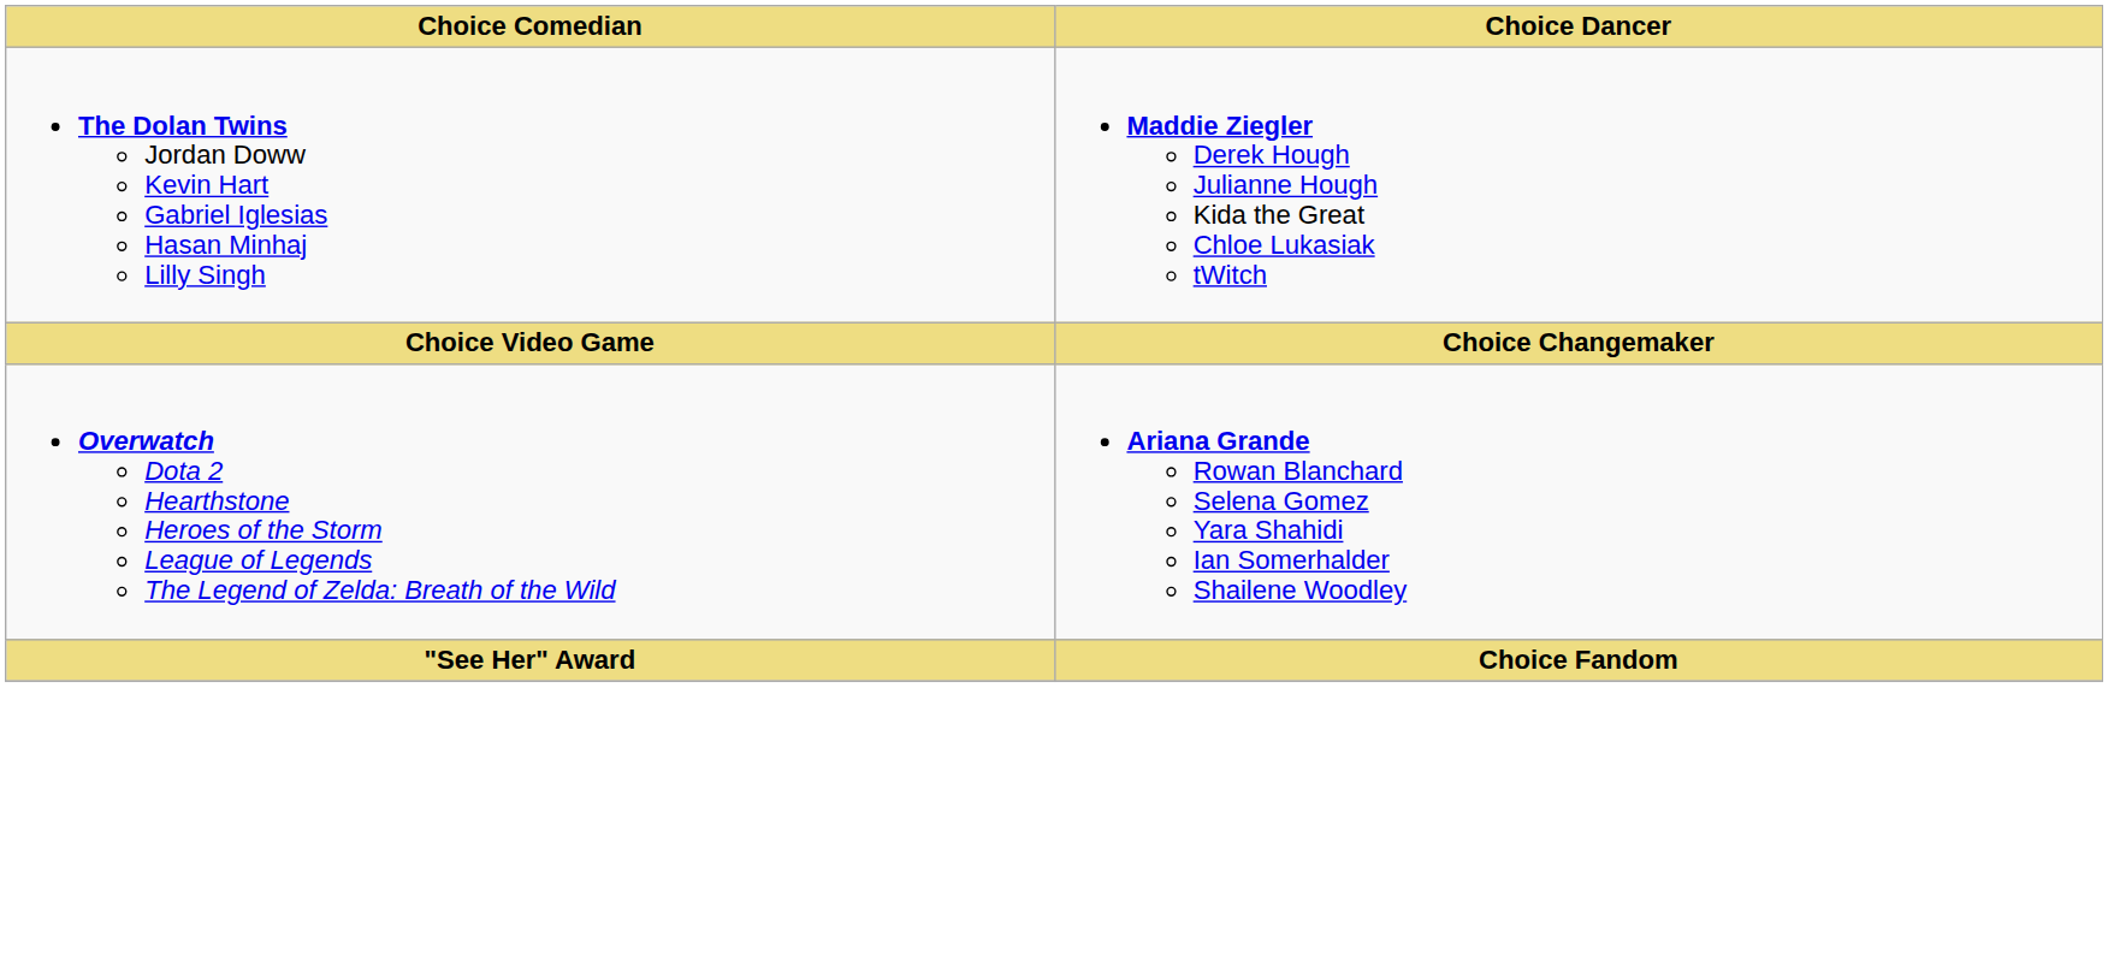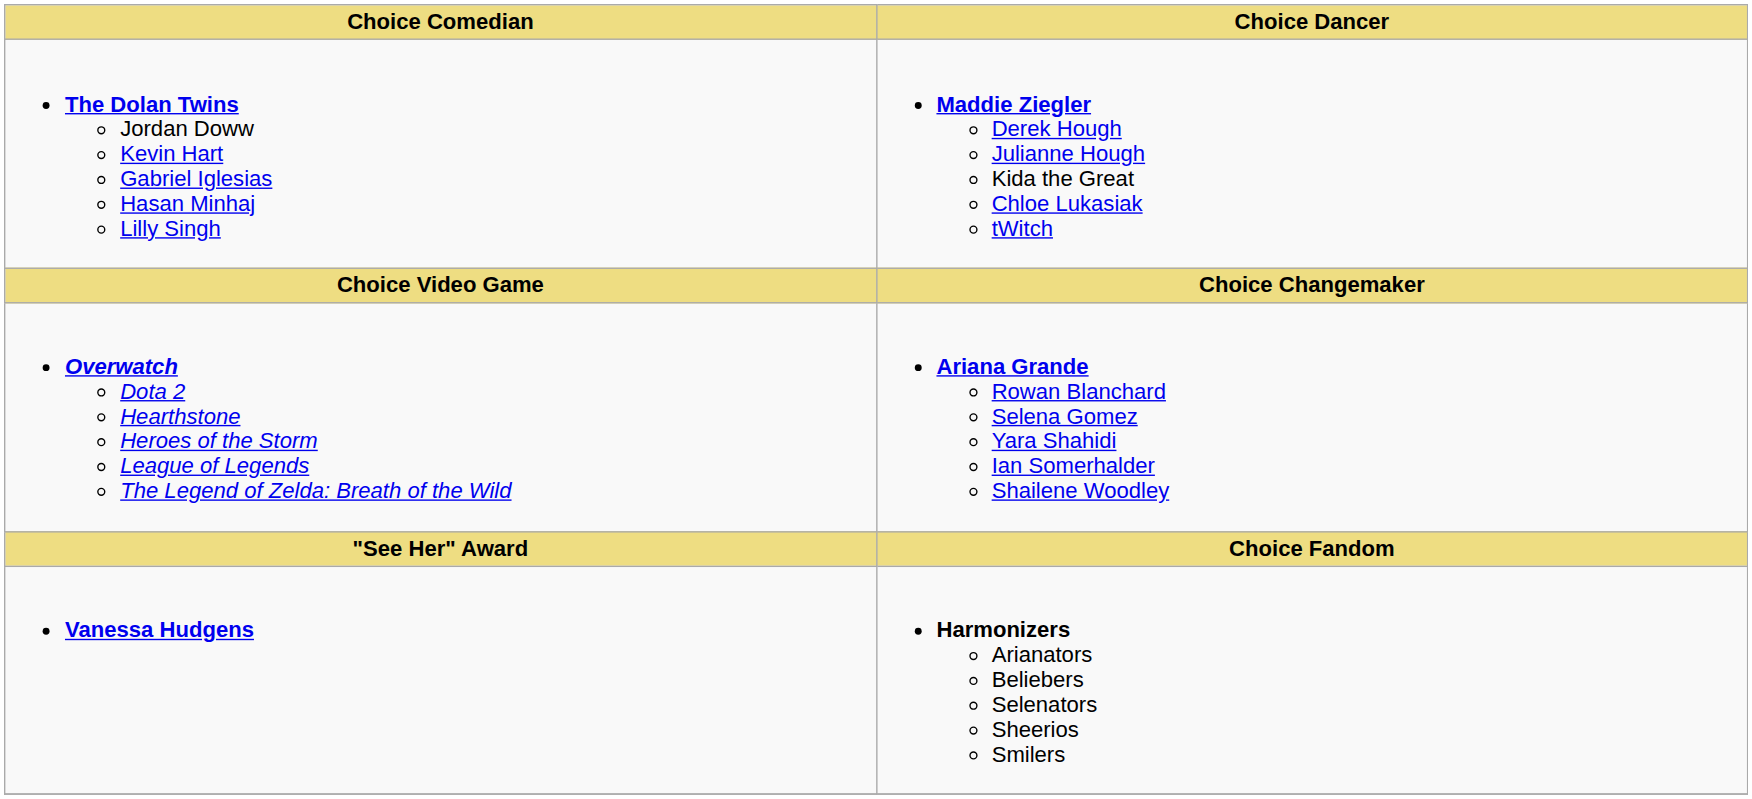 <table class="wikitable" style="width:100%">
 <tr>
 <th style="background:#EEDD82; width:50%">Choice Comedian</th>
 <th style="background:#EEDD82; width:50%">Choice Dancer</th>
 </tr>
 <tr>
 <td valign="top"><br><ul><li><strong><a href='#'>The Dolan Twins</a></strong><ul><li>Jordan Doww</li><li><a href='#'>Kevin Hart</a></li><li><a href='#'>Gabriel Iglesias</a></li><li><a href='#'>Hasan Minhaj</a></li><li><a href='#'>Lilly Singh</a></li></ul></li></ul></td>
 <td valign="top"><br><ul><li><strong><a href='#'>Maddie Ziegler</a></strong><ul><li><a href='#'>Derek Hough</a></li><li><a href='#'>Julianne Hough</a></li><li>Kida the Great</li><li><a href='#'>Chloe Lukasiak</a></li><li><a href='#'>tWitch</a></li></ul></li></ul></td>
 </tr>
 <tr>
 <th style="background:#EEDD82; width:50%">Choice Video Game</th>
 <th style="background:#EEDD82; width:50%">Choice Changemaker</th>
 </tr>
 <tr>
 <td valign="top"><br><ul><li><strong><em><a href='#'>Overwatch</a></em></strong><ul><li><em><a href='#'>Dota 2</a></em></li><li><em><a href='#'>Hearthstone</a></em></li><li><em><a href='#'>Heroes of the Storm</a></em></li><li><em><a href='#'>League of Legends</a></em></li><li><em><a href='#'>The Legend of Zelda: Breath of the Wild</a></em></li></ul></li></ul></td>
 <td valign="top"><br><ul><li><strong><a href='#'>Ariana Grande</a></strong><ul><li><a href='#'>Rowan Blanchard</a></li><li><a href='#'>Selena Gomez</a></li><li><a href='#'>Yara Shahidi</a></li><li><a href='#'>Ian Somerhalder</a></li><li><a href='#'>Shailene Woodley</a></li></ul></li></ul></td>
 </tr>
 <tr>
 <th style="background:#EEDD82; width:50%">"See Her" Award</th>
 <th style="background:#EEDD82; width:50%">Choice Fandom</th>
 </tr>
 <tr>
+<td valign="top"><br><ul><li><strong><a href='#'>Vanessa Hudgens</a></strong></li></ul></td>
+<td valign="top"><br><ul><li><strong>Harmonizers</strong><ul><li>Arianators</li><li>Beliebers</li><li>Selenators</li><li>Sheerios</li><li>Smilers</li></ul></li></ul></td>
+</tr>
+<tr>
 </tr>
 </table>
